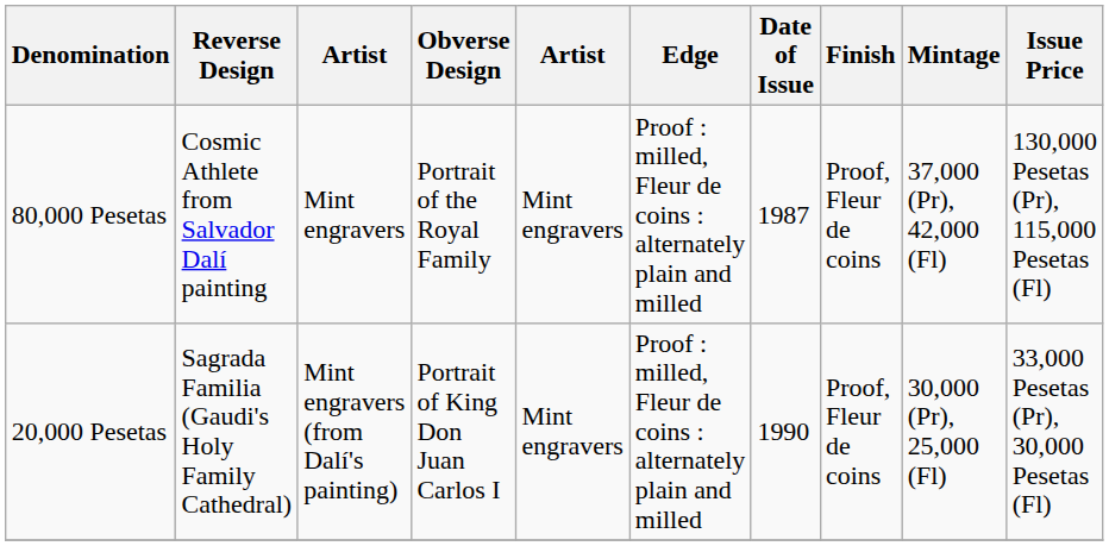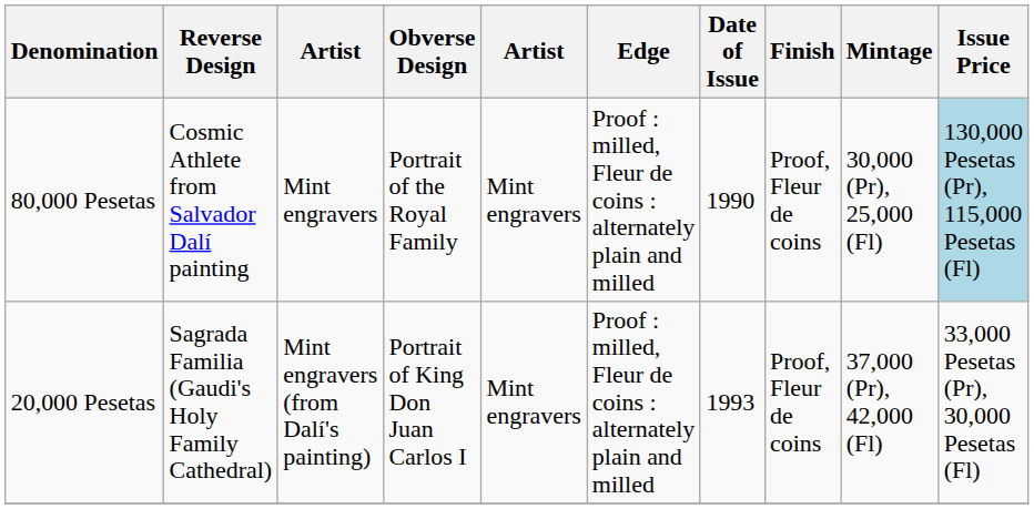 <table class="wikitable sortable">
 <tr>
 <th>Denomination</th>
 <th>Reverse Design</th>
 <th>Artist</th>
 <th>Obverse Design</th>
 <th>Artist</th>
 <th>Edge</th>
 <th>Date of Issue</th>
 <th>Finish</th>
 <th>Mintage</th>
 <th>Issue Price</th>
 </tr>
 <tr>
 <td>80,000 Pesetas</td>
 <td>Cosmic Athlete from <a href='#'>Salvador Dalí</a> painting</td>
 <td>Mint engravers</td>
 <td>Portrait of the Royal Family</td>
 <td>Mint engravers</td>
 <td>Proof : milled, Fleur de coins : alternately plain and milled</td>
-<td>1987</td>
+<td>1990</td>
 <td>Proof, Fleur de coins</td>
-<td>37,000 (Pr), 42,000 (Fl)</td>
-<td>130,000 Pesetas (Pr), 115,000 Pesetas (Fl) </td>
+<td>30,000 (Pr), 25,000 (Fl)</td>
+<td style="background: lightblue;">130,000 Pesetas (Pr), 115,000 Pesetas (Fl) </td>
 </tr>
 <tr>
 <td>20,000 Pesetas</td>
 <td>Sagrada Familia (Gaudi's Holy Family Cathedral)</td>
 <td>Mint engravers (from Dalí's painting)</td>
 <td>Portrait of King Don Juan Carlos I</td>
 <td>Mint engravers</td>
 <td>Proof : milled, Fleur de coins : alternately plain and milled</td>
-<td>1990</td>
+<td>1993</td>
 <td>Proof, Fleur de coins</td>
-<td>30,000 (Pr), 25,000 (Fl)</td>
+<td>37,000 (Pr), 42,000 (Fl)</td>
 <td>33,000 Pesetas (Pr), 30,000 Pesetas (Fl) </td>
 </tr>
 <tr>
 </tr>
 </table>
